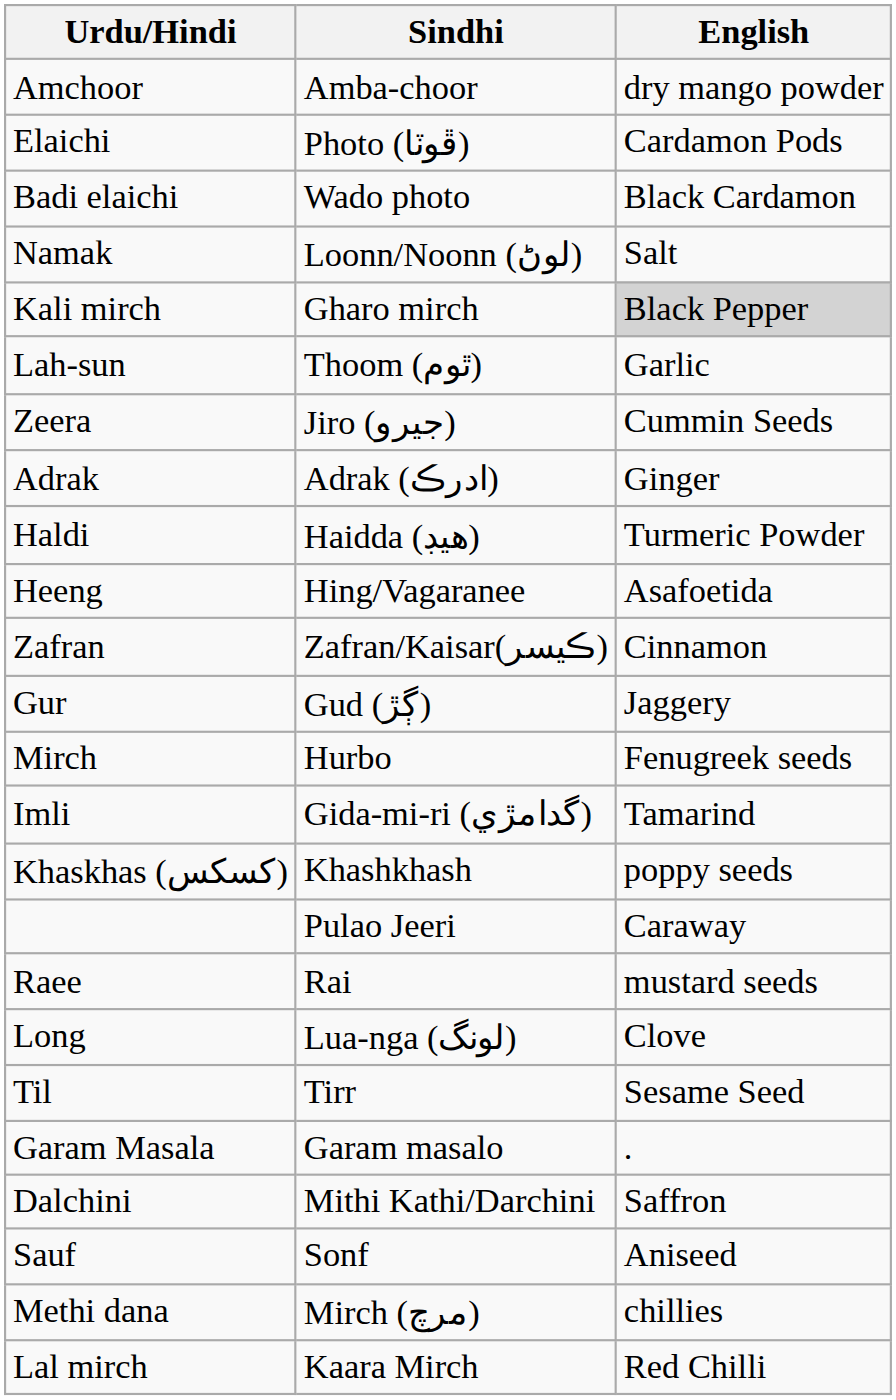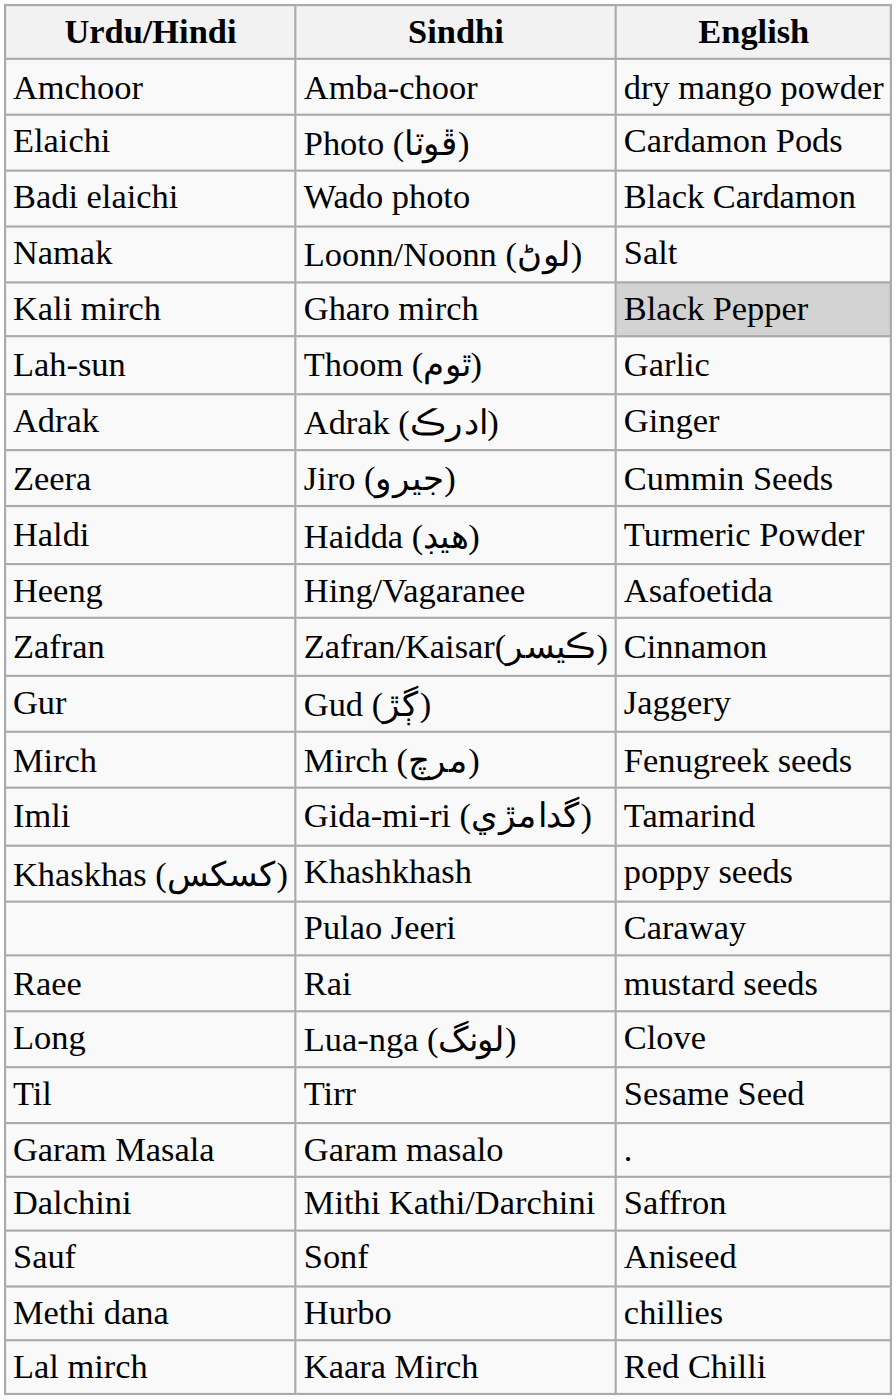 <table class="wikitable">
 <tr>
 <th>Urdu/Hindi</th>
 <th>Sindhi</th>
 <th>English</th>
 </tr>
 <tr>
 <td>Amchoor</td>
 <td>Amba-choor</td>
 <td>dry mango powder</td>
 </tr>
 <tr>
 <td>Elaichi</td>
 <td>Photo (ڦوٽا)</td>
 <td>Cardamon Pods</td>
 </tr>
 <tr>
 <td>Badi elaichi</td>
 <td>Wado photo</td>
 <td>Black Cardamon</td>
 </tr>
 <tr>
 <td>Namak</td>
 <td>Loonn/Noonn (لوڻ)</td>
 <td>Salt</td>
 </tr>
 <tr>
 <td>Kali mirch</td>
 <td>Gharo mirch</td>
 <td style="background: lightgrey;">Black Pepper</td>
 </tr>
 <tr>
 <td>Lah-sun</td>
 <td>Thoom (ٿوم)</td>
 <td>Garlic</td>
 </tr>
 <tr>
+<td>Adrak</td>
+<td>Adrak (ادرڪ)</td>
+<td>Ginger</td>
+</tr>
+<tr>
 <td>Zeera</td>
 <td>Jiro (جيرو)</td>
 <td>Cummin Seeds</td>
-</tr>
-<tr>
-<td>Adrak</td>
-<td>Adrak (ادرڪ)</td>
-<td>Ginger</td>
 </tr>
 <tr>
 <td>Haldi</td>
 <td>Haidda (هيڊ)</td>
 <td>Turmeric Powder</td>
 </tr>
 <tr>
 <td>Heeng</td>
 <td>Hing/Vagaranee</td>
 <td>Asafoetida</td>
 </tr>
 <tr>
 <td>Zafran</td>
 <td>Zafran/Kaisar(ڪيسر)</td>
 <td>Cinnamon</td>
 </tr>
 <tr>
 <td>Gur</td>
 <td>Gud (ڳڙ)</td>
 <td>Jaggery</td>
 </tr>
 <tr>
 <td>Mirch</td>
-<td>Hurbo</td>
+<td>Mirch (مرچ)</td>
 <td>Fenugreek seeds</td>
 </tr>
 <tr>
 <td>Imli</td>
 <td>Gida-mi-ri (گدامڙي)</td>
 <td>Tamarind</td>
 </tr>
 <tr>
 <td>Khaskhas (کسکس)</td>
 <td>Khashkhash</td>
 <td>poppy seeds</td>
 </tr>
 <tr>
 <td></td>
 <td>Pulao Jeeri</td>
 <td>Caraway</td>
 </tr>
 <tr>
 <td>Raee</td>
 <td>Rai</td>
 <td>mustard seeds</td>
 </tr>
 <tr>
 <td>Long</td>
 <td>Lua-nga (لونگ)</td>
 <td>Clove</td>
 </tr>
 <tr>
 <td>Til</td>
 <td>Tirr</td>
 <td>Sesame Seed</td>
 </tr>
 <tr>
 <td>Garam Masala</td>
 <td>Garam masalo</td>
 <td>.</td>
 </tr>
 <tr>
 <td>Dalchini</td>
 <td>Mithi Kathi/Darchini</td>
 <td>Saffron</td>
 </tr>
 <tr>
 <td>Sauf</td>
 <td>Sonf</td>
 <td>Aniseed</td>
 </tr>
 <tr>
 <td>Methi dana</td>
-<td>Mirch (مرچ)</td>
+<td>Hurbo</td>
 <td>chillies</td>
 </tr>
 <tr>
 <td>Lal mirch</td>
 <td>Kaara Mirch</td>
 <td>Red Chilli</td>
 </tr>
 </table>
